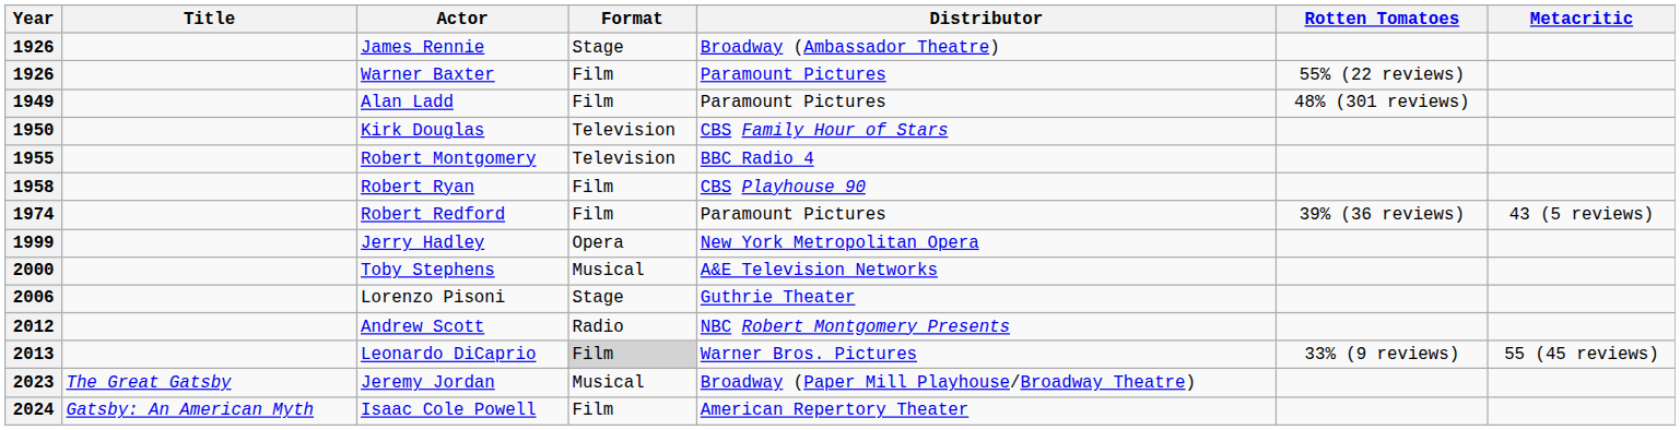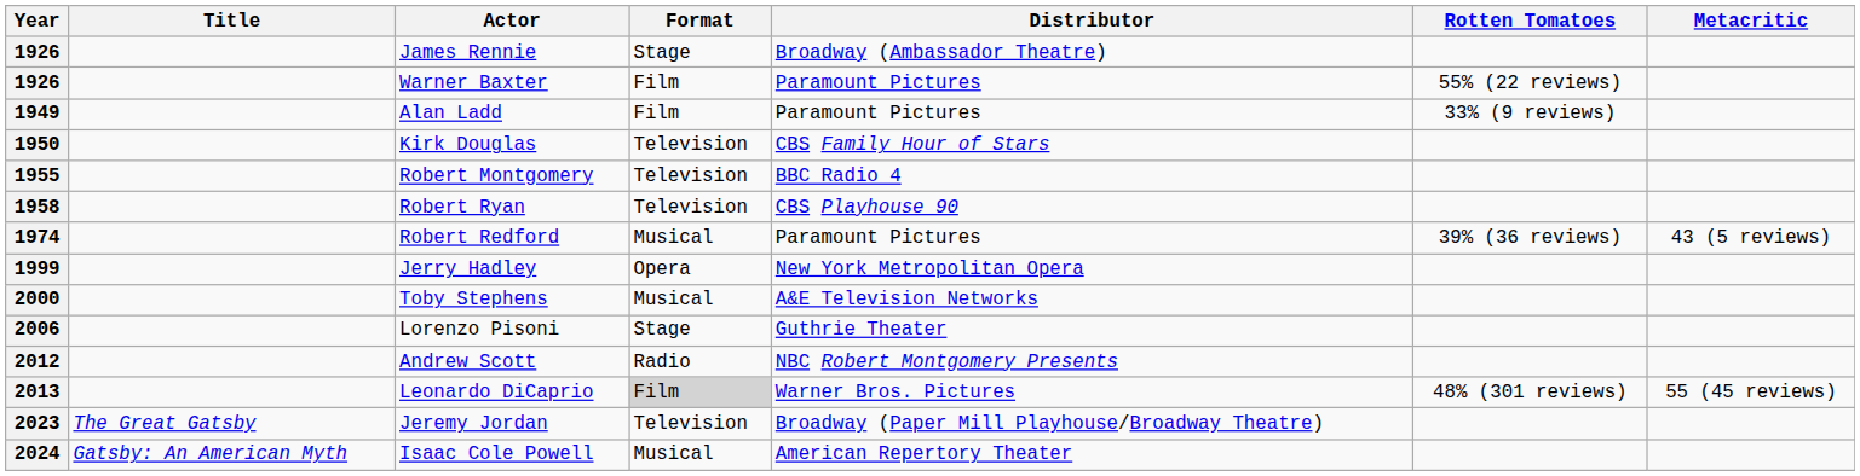 <table class="wikitable sortable" width="100%">
 <tr>
 <th scope=col>Year</th>
 <th scope=col>Title</th>
 <th scope=col>Actor</th>
 <th scope=col>Format</th>
 <th scope=col>Distributor</th>
 <th scope=col><a href='#'>Rotten Tomatoes</a></th>
 <th scope=col><a href='#'>Metacritic</a></th>
 </tr>
 <tr>
 <th scope=row>1926</th>
 <td></td>
 <td><a href='#'>James Rennie</a></td>
 <td>Stage</td>
 <td><a href='#'>Broadway</a> (<a href='#'>Ambassador Theatre</a>)</td>
 <td></td>
 <td></td>
 </tr>
 <tr>
 <th scope=row>1926</th>
 <td></td>
 <td><a href='#'>Warner Baxter</a></td>
 <td>Film</td>
 <td><a href='#'>Paramount Pictures</a></td>
 <td class="wikitable sortable" style="text-align: center">55% (22 reviews)</td>
 <td></td>
 </tr>
 <tr>
 <th scope=row>1949</th>
 <td></td>
 <td><a href='#'>Alan Ladd</a></td>
 <td>Film</td>
 <td>Paramount Pictures</td>
-<td class="wikitable sortable" style="text-align: center">48% (301 reviews)</td>
+<td class="wikitable sortable" style="text-align: center">33% (9 reviews)</td>
 <td></td>
 </tr>
 <tr>
 <th scope=row>1950</th>
 <td></td>
 <td><a href='#'>Kirk Douglas</a></td>
 <td>Television</td>
 <td><a href='#'>CBS</a> <em><a href='#'>Family Hour of Stars</a></em></td>
 <td></td>
 <td></td>
 </tr>
 <tr>
 <th scope=row>1955</th>
 <td></td>
 <td><a href='#'>Robert Montgomery</a></td>
 <td>Television</td>
 <td><a href='#'>BBC Radio 4</a></td>
 <td></td>
 <td></td>
 </tr>
 <tr>
 <th scope=row>1958</th>
 <td></td>
 <td><a href='#'>Robert Ryan</a></td>
-<td>Film</td>
+<td>Television</td>
 <td><a href='#'>CBS</a> <em><a href='#'>Playhouse 90</a></em></td>
 <td></td>
 <td></td>
 </tr>
 <tr>
 <th scope=row>1974</th>
 <td></td>
 <td><a href='#'>Robert Redford</a></td>
-<td>Film</td>
+<td>Musical</td>
 <td>Paramount Pictures</td>
 <td class="wikitable sortable" style="text-align: center">39% (36 reviews)</td>
 <td class="wikitable sortable" style="text-align: center">43 (5 reviews)</td>
 </tr>
 <tr>
 <th scope=row>1999</th>
 <td></td>
 <td><a href='#'>Jerry Hadley</a></td>
 <td>Opera</td>
 <td><a href='#'>New York Metropolitan Opera</a></td>
 <td></td>
 <td></td>
 </tr>
 <tr>
 <th scope=row>2000</th>
 <td></td>
 <td><a href='#'>Toby Stephens</a></td>
 <td>Musical</td>
 <td><a href='#'>A&E Television Networks</a></td>
 <td></td>
 <td></td>
 </tr>
 <tr>
 <th scope=row>2006</th>
 <td></td>
 <td>Lorenzo Pisoni</td>
 <td>Stage</td>
 <td><a href='#'>Guthrie Theater</a></td>
 <td></td>
 <td></td>
 </tr>
 <tr>
 <th scope=row>2012</th>
 <td></td>
 <td><a href='#'>Andrew Scott</a></td>
 <td>Radio</td>
 <td><a href='#'>NBC</a> <em><a href='#'>Robert Montgomery Presents</a></em></td>
 <td></td>
 <td></td>
 </tr>
 <tr>
 <th scope=row>2013</th>
 <td></td>
 <td><a href='#'>Leonardo DiCaprio</a></td>
 <td style="background: lightgrey;">Film</td>
 <td><a href='#'>Warner Bros. Pictures</a></td>
-<td class="wikitable sortable" style="text-align: center">33% (9 reviews)</td>
+<td class="wikitable sortable" style="text-align: center">48% (301 reviews)</td>
 <td class="wikitable sortable" style="text-align: center">55 (45 reviews)</td>
 </tr>
 <tr>
 <th scope=row>2023</th>
 <td><em><a href='#'>The Great Gatsby</a></em></td>
 <td><a href='#'>Jeremy Jordan</a></td>
-<td>Musical</td>
+<td>Television</td>
 <td><a href='#'>Broadway</a> (<a href='#'>Paper Mill Playhouse</a>/<a href='#'>Broadway Theatre</a>)</td>
 <td></td>
 <td></td>
 </tr>
 <tr>
 <th scope=row>2024</th>
 <td><em><a href='#'>Gatsby: An American Myth</a></em></td>
 <td><a href='#'>Isaac Cole Powell</a></td>
-<td>Film</td>
+<td>Musical</td>
 <td><a href='#'>American Repertory Theater</a></td>
 <td></td>
 <td></td>
 </tr>
 </table>
